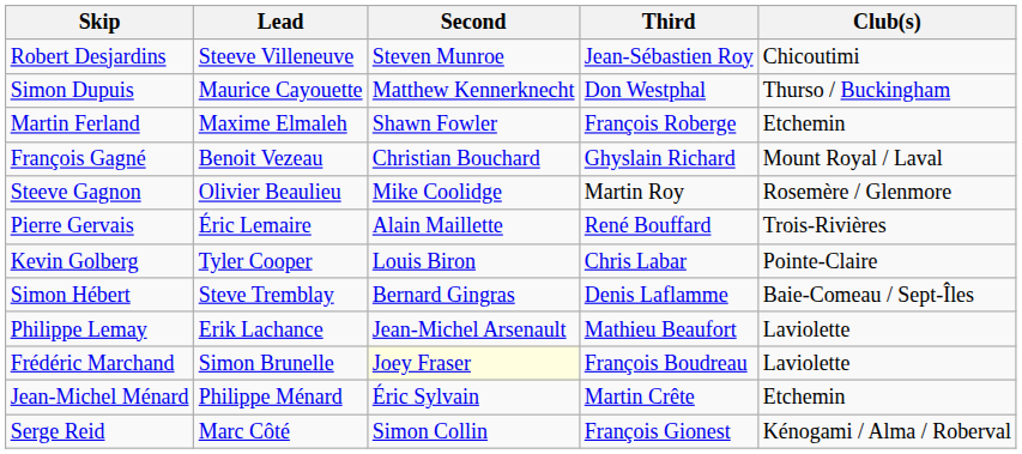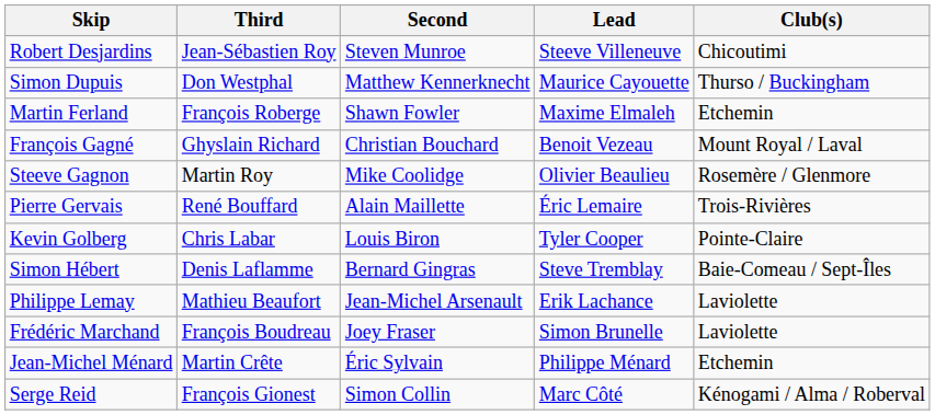 <table class="wikitable">
 <tr>
 <th>Skip</th>
+<th>Third</th>
+<th>Second</th>
 <th>Lead</th>
-<th>Second</th>
-<th>Third</th>
 <th>Club(s)</th>
 </tr>
 <tr>
 <td><a href='#'>Robert Desjardins</a></td>
+<td><a href='#'>Jean-Sébastien Roy</a></td>
+<td><a href='#'>Steven Munroe</a></td>
 <td><a href='#'>Steeve Villeneuve</a></td>
-<td><a href='#'>Steven Munroe</a></td>
-<td><a href='#'>Jean-Sébastien Roy</a></td>
 <td>Chicoutimi</td>
 </tr>
 <tr>
 <td><a href='#'>Simon Dupuis</a></td>
+<td><a href='#'>Don Westphal</a></td>
+<td><a href='#'>Matthew Kennerknecht</a></td>
 <td><a href='#'>Maurice Cayouette</a></td>
-<td><a href='#'>Matthew Kennerknecht</a></td>
-<td><a href='#'>Don Westphal</a></td>
 <td>Thurso / <a href='#'>Buckingham</a></td>
 </tr>
 <tr>
 <td><a href='#'>Martin Ferland</a></td>
+<td><a href='#'>François Roberge</a></td>
+<td><a href='#'>Shawn Fowler</a></td>
 <td><a href='#'>Maxime Elmaleh</a></td>
-<td><a href='#'>Shawn Fowler</a></td>
-<td><a href='#'>François Roberge</a></td>
 <td>Etchemin</td>
 </tr>
 <tr>
 <td><a href='#'>François Gagné</a></td>
+<td><a href='#'>Ghyslain Richard</a></td>
+<td><a href='#'>Christian Bouchard</a></td>
 <td><a href='#'>Benoit Vezeau</a></td>
-<td><a href='#'>Christian Bouchard</a></td>
-<td><a href='#'>Ghyslain Richard</a></td>
 <td>Mount Royal / Laval</td>
 </tr>
 <tr>
 <td><a href='#'>Steeve Gagnon</a></td>
+<td>Martin Roy</td>
+<td><a href='#'>Mike Coolidge</a></td>
 <td><a href='#'>Olivier Beaulieu</a></td>
-<td><a href='#'>Mike Coolidge</a></td>
-<td>Martin Roy</td>
 <td>Rosemère / Glenmore</td>
 </tr>
 <tr>
 <td><a href='#'>Pierre Gervais</a></td>
+<td><a href='#'>René Bouffard</a></td>
+<td><a href='#'>Alain Maillette</a></td>
 <td><a href='#'>Éric Lemaire</a></td>
-<td><a href='#'>Alain Maillette</a></td>
-<td><a href='#'>René Bouffard</a></td>
 <td>Trois-Rivières</td>
 </tr>
 <tr>
 <td><a href='#'>Kevin Golberg</a></td>
+<td><a href='#'>Chris Labar</a></td>
+<td><a href='#'>Louis Biron</a></td>
 <td><a href='#'>Tyler Cooper</a></td>
-<td><a href='#'>Louis Biron</a></td>
-<td><a href='#'>Chris Labar</a></td>
 <td>Pointe-Claire</td>
 </tr>
 <tr>
 <td><a href='#'>Simon Hébert</a></td>
+<td><a href='#'>Denis Laflamme</a></td>
+<td><a href='#'>Bernard Gingras</a></td>
 <td><a href='#'>Steve Tremblay</a></td>
-<td><a href='#'>Bernard Gingras</a></td>
-<td><a href='#'>Denis Laflamme</a></td>
 <td>Baie-Comeau / Sept-Îles</td>
 </tr>
 <tr>
 <td><a href='#'>Philippe Lemay</a></td>
+<td><a href='#'>Mathieu Beaufort</a></td>
+<td><a href='#'>Jean-Michel Arsenault</a></td>
 <td><a href='#'>Erik Lachance</a></td>
-<td><a href='#'>Jean-Michel Arsenault</a></td>
-<td><a href='#'>Mathieu Beaufort</a></td>
 <td>Laviolette</td>
 </tr>
 <tr>
 <td><a href='#'>Frédéric Marchand</a></td>
+<td><a href='#'>François Boudreau</a></td>
+<td><a href='#'>Joey Fraser</a></td>
 <td><a href='#'>Simon Brunelle</a></td>
-<td style="background: lightyellow;"><a href='#'>Joey Fraser</a></td>
-<td><a href='#'>François Boudreau</a></td>
 <td>Laviolette</td>
 </tr>
 <tr>
 <td><a href='#'>Jean-Michel Ménard</a></td>
+<td><a href='#'>Martin Crête</a></td>
+<td><a href='#'>Éric Sylvain</a></td>
 <td><a href='#'>Philippe Ménard</a></td>
-<td><a href='#'>Éric Sylvain</a></td>
-<td><a href='#'>Martin Crête</a></td>
 <td>Etchemin</td>
 </tr>
 <tr>
 <td><a href='#'>Serge Reid</a></td>
+<td><a href='#'>François Gionest</a></td>
+<td><a href='#'>Simon Collin</a></td>
 <td><a href='#'>Marc Côté</a></td>
-<td><a href='#'>Simon Collin</a></td>
-<td><a href='#'>François Gionest</a></td>
 <td>Kénogami / Alma / Roberval</td>
 </tr>
 </table>
